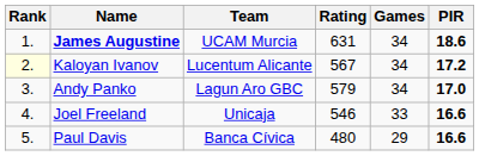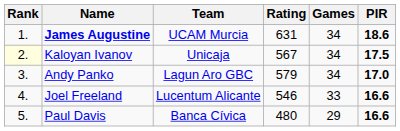 <table class="wikitable" style="text-align: center;">
 <tr>
 <th>Rank</th>
 <th>Name</th>
 <th>Team</th>
 <th>Rating</th>
 <th>Games</th>
 <th width=40>PIR</th>
 </tr>
 <tr>
 <td>1.</td>
 <td align="left"> <strong><a href='#'>James Augustine</a></strong></td>
 <td><a href='#'>UCAM Murcia</a></td>
 <td>631</td>
 <td>34</td>
 <td><strong>18.6</strong></td>
 </tr>
 <tr>
 <td style="background: lightyellow;">2.</td>
 <td align="left"> <a href='#'>Kaloyan Ivanov</a></td>
-<td><a href='#'>Lucentum Alicante</a></td>
+<td><a href='#'>Unicaja</a></td>
 <td>567</td>
 <td>34</td>
-<td><strong>17.2</strong></td>
+<td><strong>17.5</strong></td>
 </tr>
 <tr>
 <td>3.</td>
 <td align="left"> <a href='#'>Andy Panko</a></td>
 <td><a href='#'>Lagun Aro GBC</a></td>
 <td>579</td>
 <td>34</td>
 <td><strong>17.0</strong></td>
 </tr>
 <tr>
 <td>4.</td>
 <td align="left"> <a href='#'>Joel Freeland</a></td>
-<td><a href='#'>Unicaja</a></td>
+<td><a href='#'>Lucentum Alicante</a></td>
 <td>546</td>
 <td>33</td>
 <td><strong>16.6</strong></td>
 </tr>
 <tr>
 <td>5.</td>
 <td align="left"> <a href='#'>Paul Davis</a></td>
 <td><a href='#'>Banca Cívica</a></td>
 <td>480</td>
 <td>29</td>
 <td><strong>16.6</strong></td>
 </tr>
 </table>
